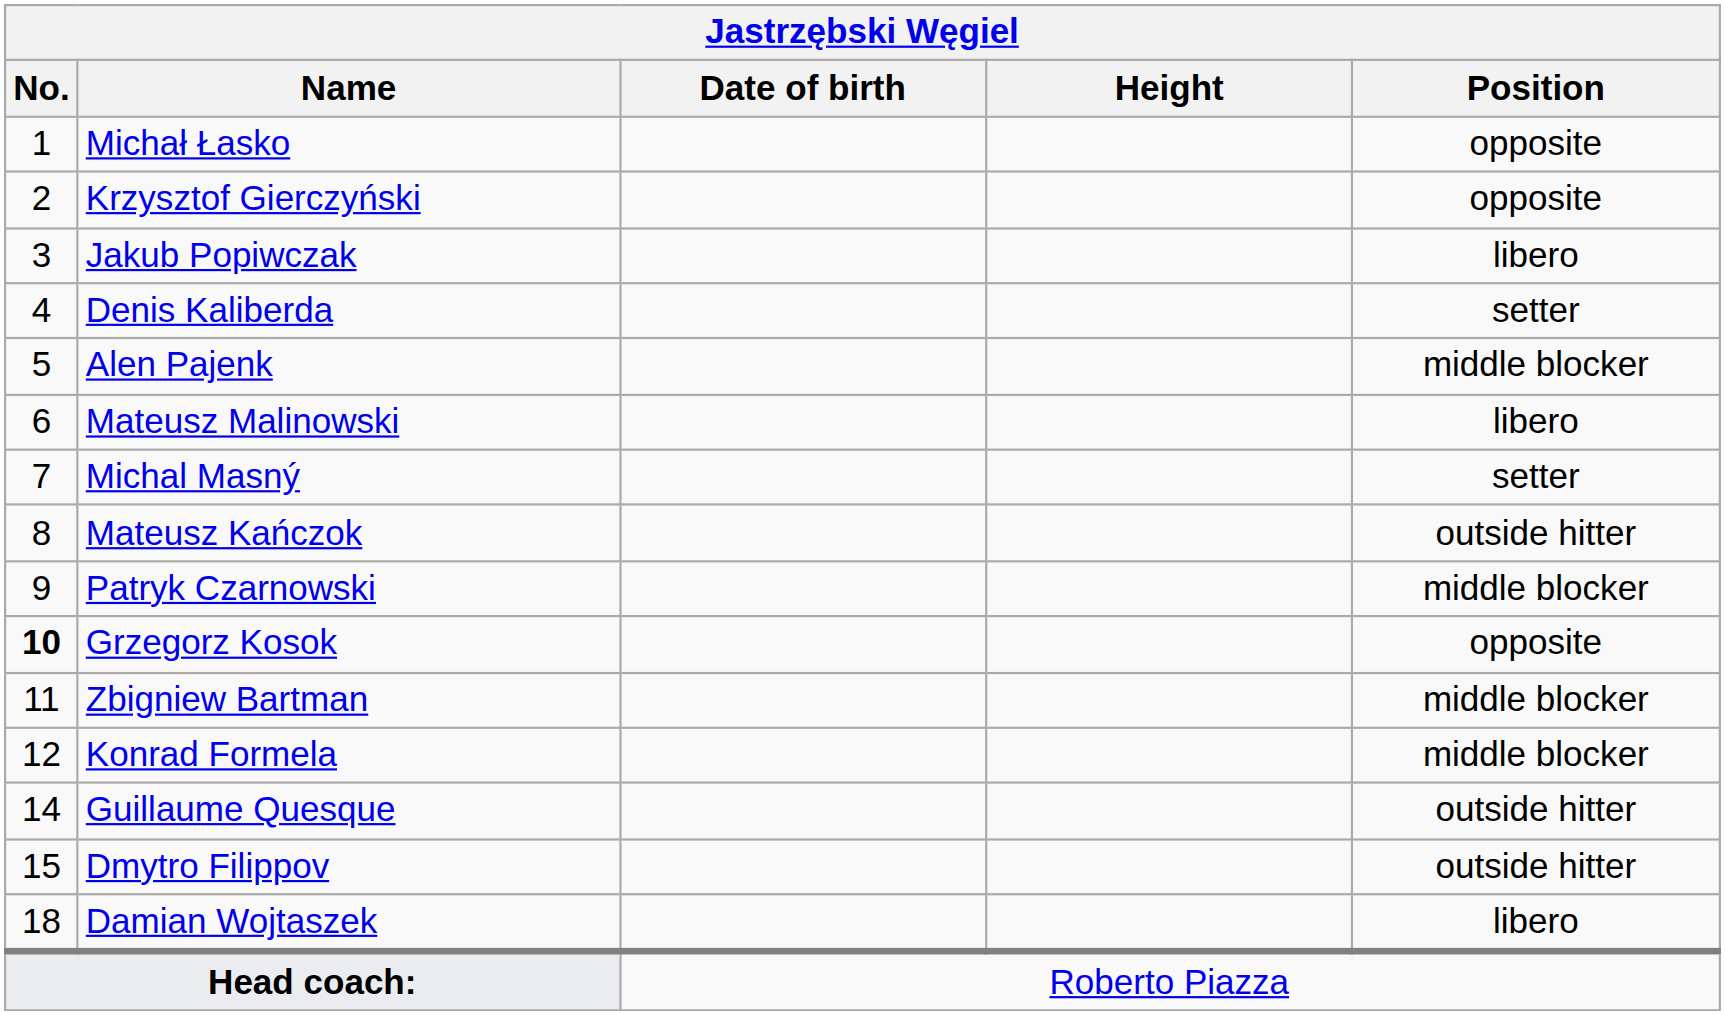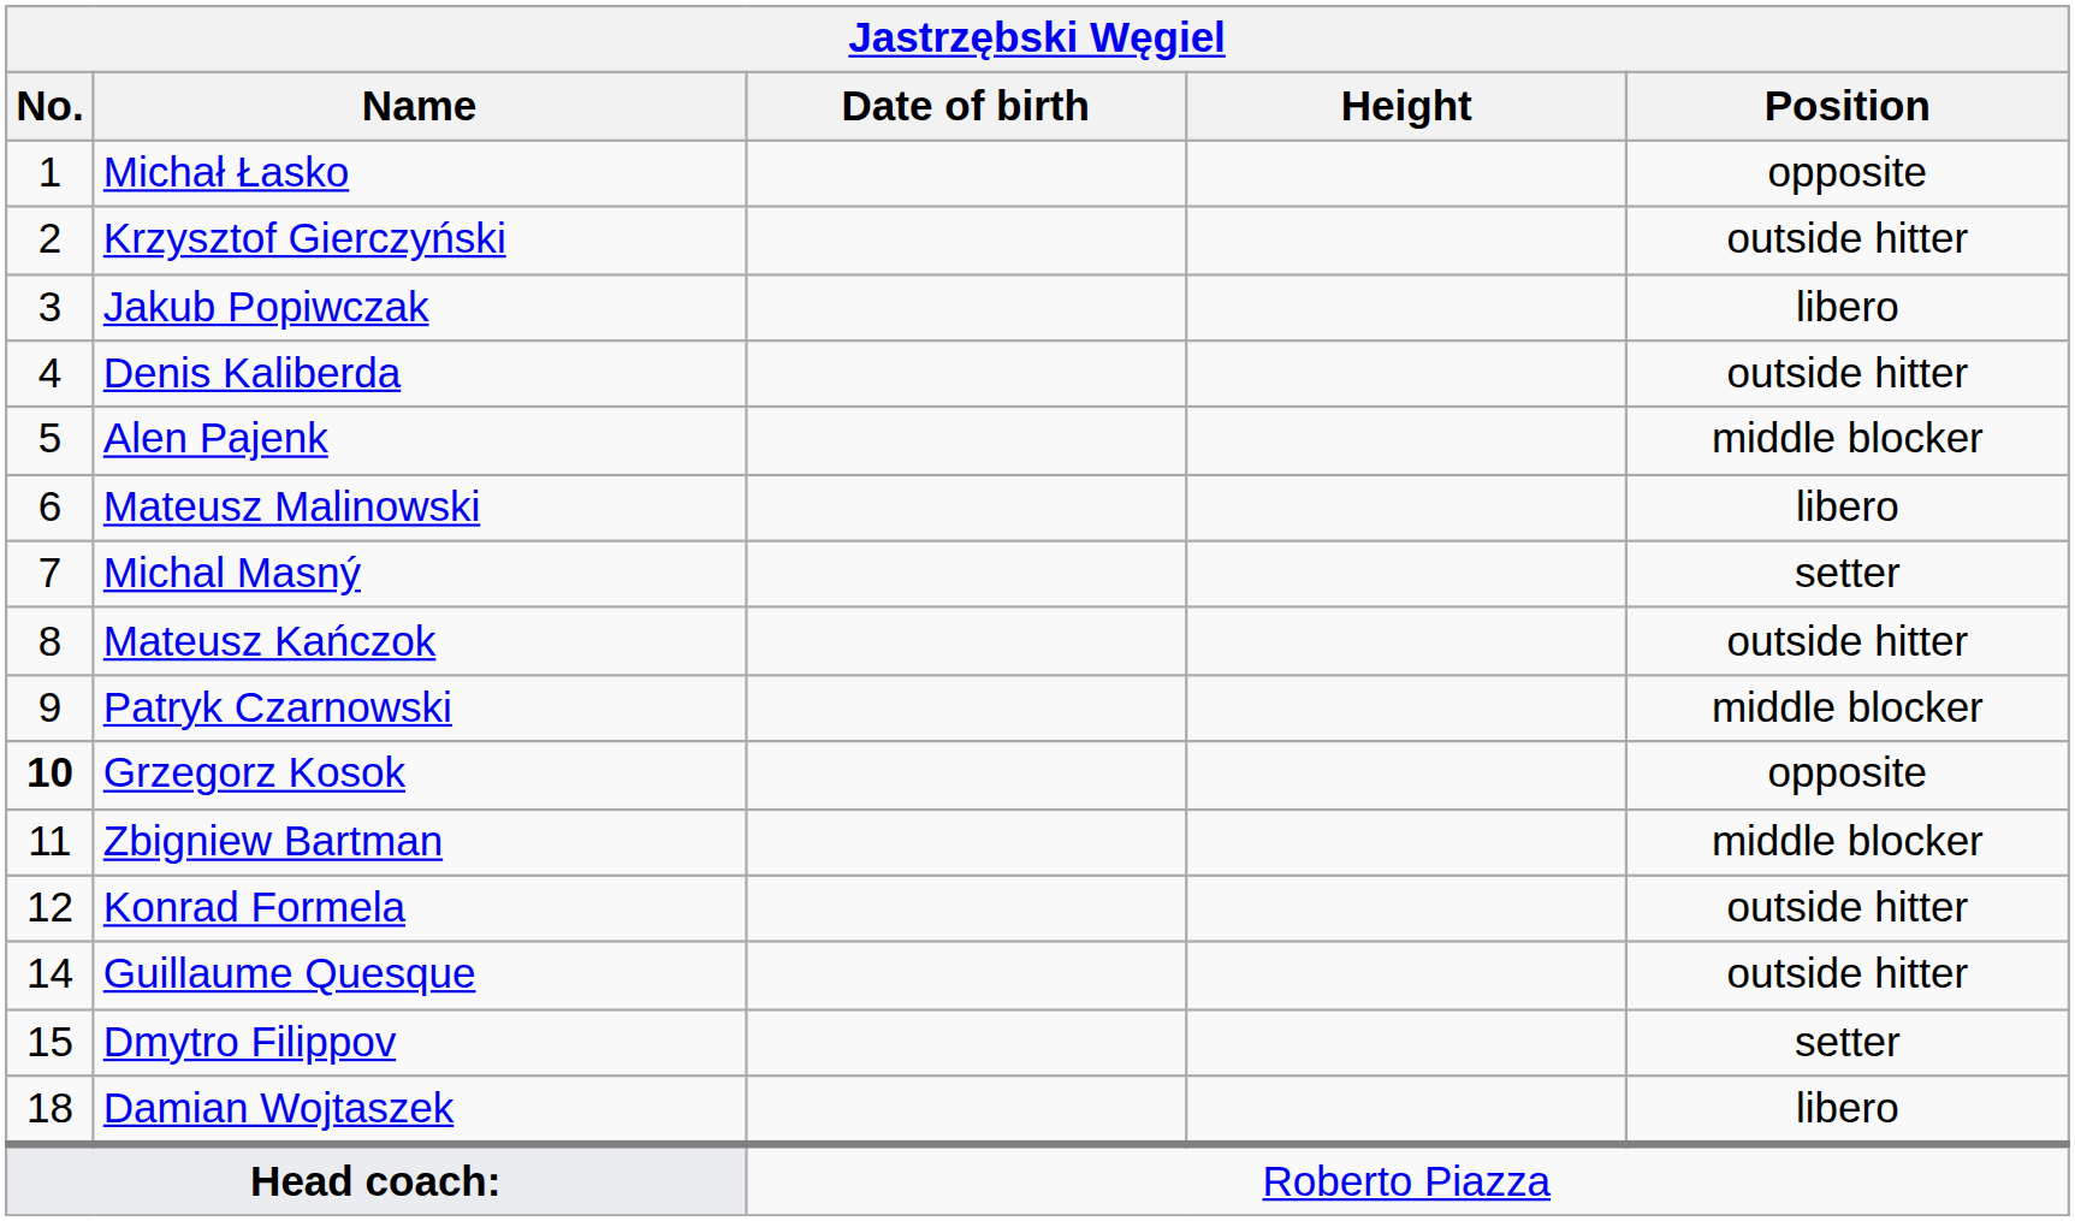 <table class="wikitable collapsible collapsed" style="font-size:100%; text-align:center">
 <tr>
 <th colspan=5 style="width:30em"><a href='#'>Jastrzębski Węgiel</a></th>
 </tr>
 <tr>
 <th>No.</th>
 <th style="width:15em">Name</th>
 <th style="width:10em">Date of birth</th>
 <th style="width:10em">Height</th>
 <th style="width:10em">Position</th>
 </tr>
 <tr>
 <td>1</td>
 <td align=left> <a href='#'>Michał Łasko</a></td>
 <td align=right></td>
 <td></td>
 <td>opposite</td>
 </tr>
 <tr>
 <td>2</td>
 <td align=left> <a href='#'>Krzysztof Gierczyński</a></td>
 <td align=right></td>
 <td></td>
-<td>opposite</td>
+<td>outside hitter</td>
 </tr>
 <tr>
 <td>3</td>
 <td align=left> <a href='#'>Jakub Popiwczak</a></td>
 <td align=right></td>
 <td></td>
 <td>libero</td>
 </tr>
 <tr>
 <td>4</td>
 <td align=left> <a href='#'>Denis Kaliberda</a></td>
 <td align=right></td>
 <td></td>
-<td>setter</td>
+<td>outside hitter</td>
 </tr>
 <tr>
 <td>5</td>
 <td align=left> <a href='#'>Alen Pajenk</a></td>
 <td align=right></td>
 <td></td>
 <td>middle blocker</td>
 </tr>
 <tr>
 <td>6</td>
 <td align=left> <a href='#'>Mateusz Malinowski</a></td>
 <td align=right></td>
 <td></td>
 <td>libero</td>
 </tr>
 <tr>
 <td>7</td>
 <td align=left> <a href='#'>Michal Masný</a></td>
 <td align=right></td>
 <td></td>
 <td>setter</td>
 </tr>
 <tr>
 <td>8</td>
 <td align=left> <a href='#'>Mateusz Kańczok</a></td>
 <td align=right></td>
 <td></td>
 <td>outside hitter</td>
 </tr>
 <tr>
 <td>9</td>
 <td align=left> <a href='#'>Patryk Czarnowski</a></td>
 <td align=right></td>
 <td></td>
 <td>middle blocker</td>
 </tr>
 <tr>
 <td><strong>10</strong></td>
 <td align=left> <a href='#'>Grzegorz Kosok</a></td>
 <td align=right></td>
 <td></td>
 <td>opposite</td>
 </tr>
 <tr>
 <td>11</td>
 <td align=left> <a href='#'>Zbigniew Bartman</a></td>
 <td align=right></td>
 <td></td>
 <td>middle blocker</td>
 </tr>
 <tr>
 <td>12</td>
 <td align=left> <a href='#'>Konrad Formela</a></td>
 <td align=right></td>
 <td></td>
-<td>middle blocker</td>
+<td>outside hitter</td>
 </tr>
 <tr>
 <td>14</td>
 <td align=left> <a href='#'>Guillaume Quesque</a></td>
 <td align=right></td>
 <td></td>
 <td>outside hitter</td>
 </tr>
 <tr>
 <td>15</td>
 <td align=left> <a href='#'>Dmytro Filippov</a></td>
 <td align=right></td>
 <td></td>
-<td>outside hitter</td>
+<td>setter</td>
 </tr>
 <tr>
 <td>18</td>
 <td align=left> <a href='#'>Damian Wojtaszek</a></td>
 <td align=right></td>
 <td></td>
 <td>libero</td>
 </tr>
 <tr style="border-top: 3px solid grey">
 <td colspan=2 style="background:#EAECF0"><strong>Head coach:</strong></td>
 <td colspan=3> <a href='#'>Roberto Piazza</a></td>
 </tr>
 </table>
